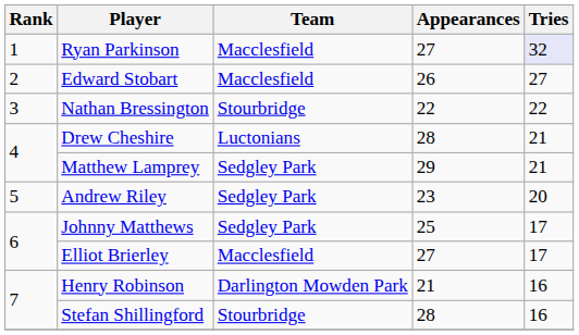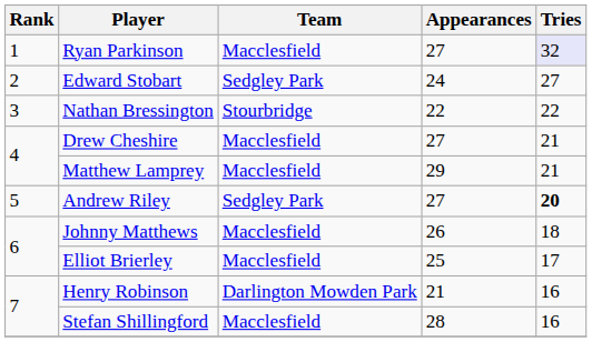 <table class="wikitable">
 <tr>
 <th>Rank</th>
 <th>Player</th>
 <th>Team</th>
 <th>Appearances</th>
 <th>Tries</th>
 </tr>
 <tr>
 <td>1</td>
 <td> <a href='#'>Ryan Parkinson</a></td>
 <td><a href='#'>Macclesfield</a></td>
 <td>27</td>
 <td style="background: lavender;">32</td>
 </tr>
 <tr>
 <td>2</td>
 <td> <a href='#'>Edward Stobart</a></td>
-<td><a href='#'>Macclesfield</a></td>
-<td>26</td>
+<td><a href='#'>Sedgley Park</a></td>
+<td>24</td>
 <td>27</td>
 </tr>
 <tr>
 <td>3</td>
 <td> <a href='#'>Nathan Bressington</a></td>
 <td><a href='#'>Stourbridge</a></td>
 <td>22</td>
 <td>22</td>
 </tr>
 <tr>
 <td rowspan=2>4</td>
 <td> <a href='#'>Drew Cheshire</a></td>
-<td><a href='#'>Luctonians</a></td>
-<td>28</td>
+<td><a href='#'>Macclesfield</a></td>
+<td>27</td>
 <td>21</td>
 </tr>
 <tr>
 <td> <a href='#'>Matthew Lamprey</a></td>
-<td><a href='#'>Sedgley Park</a></td>
+<td><a href='#'>Macclesfield</a></td>
 <td>29</td>
 <td>21</td>
 </tr>
 <tr>
 <td>5</td>
 <td> <a href='#'>Andrew Riley</a></td>
 <td><a href='#'>Sedgley Park</a></td>
-<td>23</td>
-<td>20</td>
+<td>27</td>
+<td><strong>20</strong></td>
 </tr>
 <tr>
 <td rowspan=2>6</td>
 <td> <a href='#'>Johnny Matthews</a></td>
-<td><a href='#'>Sedgley Park</a></td>
-<td>25</td>
-<td>17</td>
+<td><a href='#'>Macclesfield</a></td>
+<td>26</td>
+<td>18</td>
 </tr>
 <tr>
 <td> <a href='#'>Elliot Brierley</a></td>
 <td><a href='#'>Macclesfield</a></td>
-<td>27</td>
+<td>25</td>
 <td>17</td>
 </tr>
 <tr>
 <td rowspan=2>7</td>
 <td> <a href='#'>Henry Robinson</a></td>
 <td><a href='#'>Darlington Mowden Park</a></td>
 <td>21</td>
 <td>16</td>
 </tr>
 <tr>
 <td> <a href='#'>Stefan Shillingford</a></td>
-<td><a href='#'>Stourbridge</a></td>
+<td><a href='#'>Macclesfield</a></td>
 <td>28</td>
 <td>16</td>
 </tr>
 <tr>
 </tr>
 </table>
